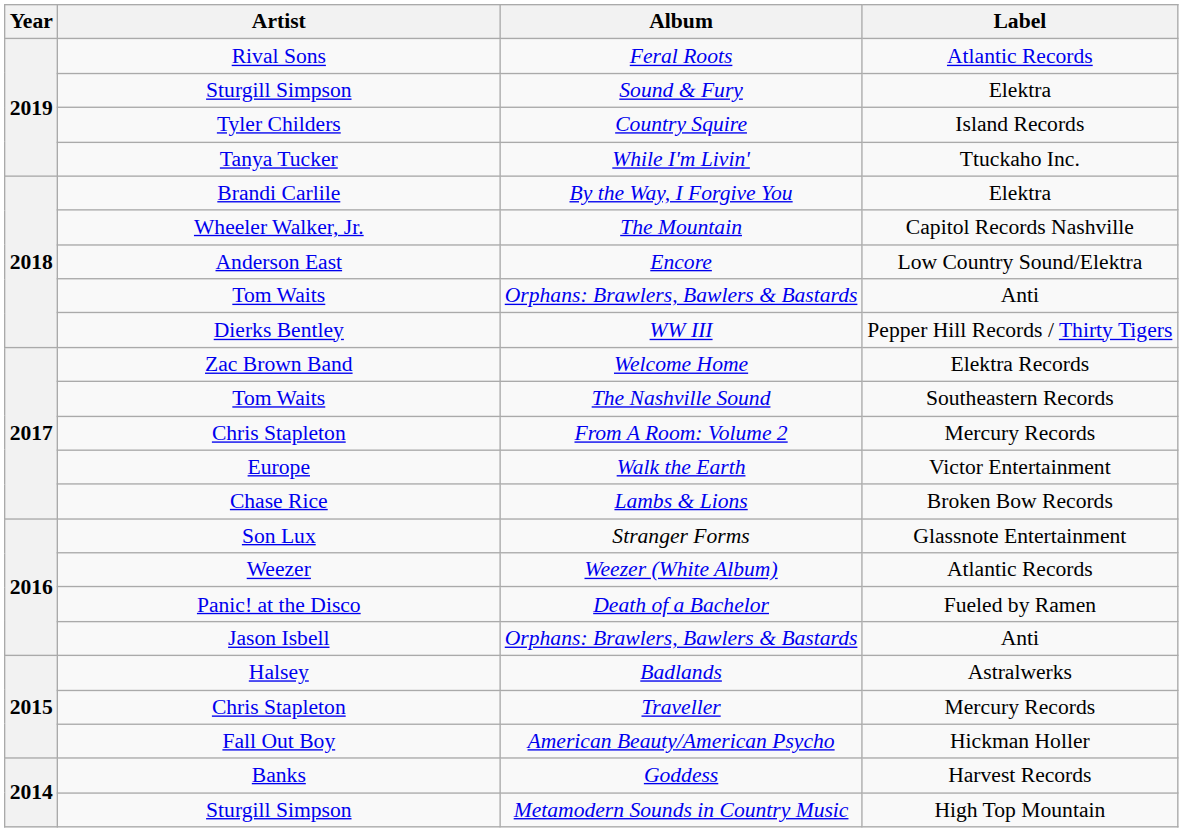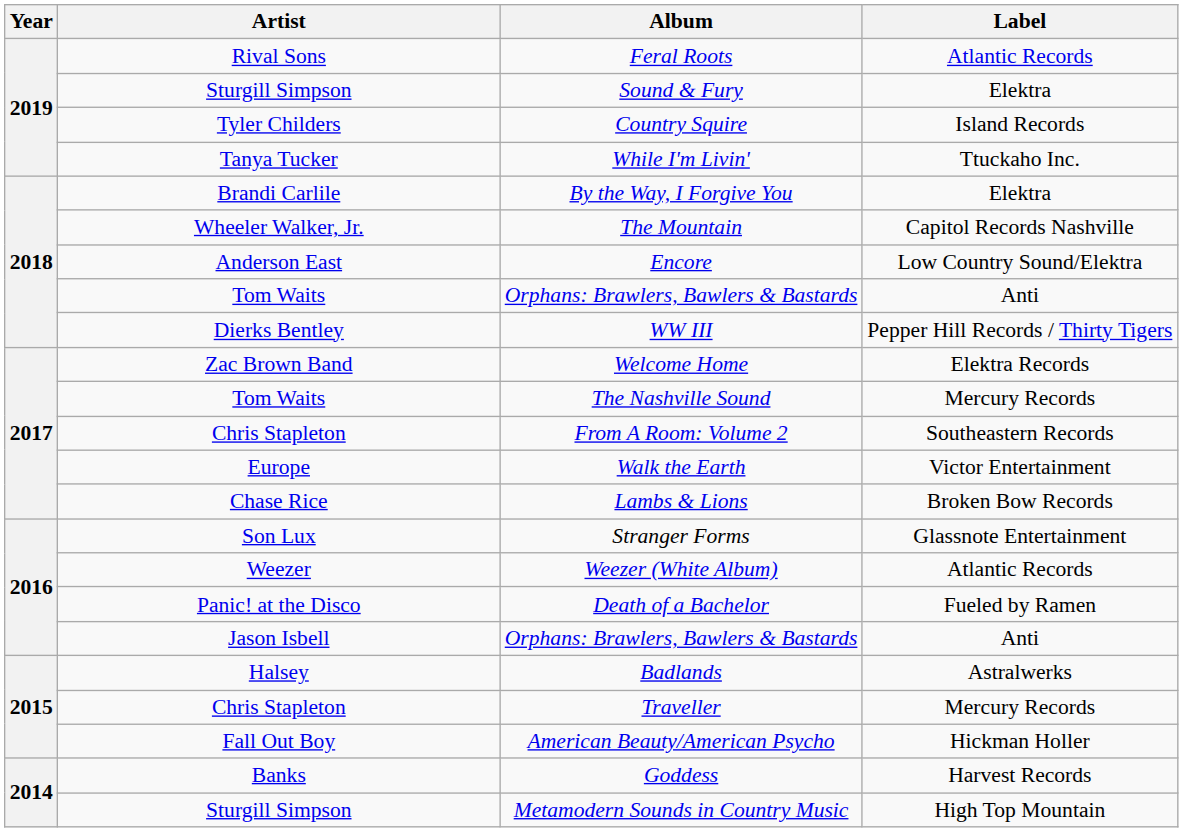 <table class="wikitable plainrowheaders" style="text-align:center;">
 <tr>
 <th scope="col">Year</th>
 <th scope="col" style="width:20em;">Artist</th>
 <th scope="col">Album</th>
 <th scope="col">Label</th>
 </tr>
 <tr>
 <th scope="row" rowspan="4">2019</th>
 <td><a href='#'>Rival Sons</a></td>
 <td><em><a href='#'>Feral Roots</a></em></td>
 <td><a href='#'>Atlantic Records</a></td>
 </tr>
 <tr>
 <td><a href='#'>Sturgill Simpson</a></td>
 <td><em><a href='#'>Sound & Fury</a></em></td>
 <td>Elektra</td>
 </tr>
 <tr>
 <td><a href='#'>Tyler Childers</a></td>
 <td><em><a href='#'>Country Squire</a></em></td>
 <td>Island Records</td>
 </tr>
 <tr>
 <td><a href='#'>Tanya Tucker</a></td>
 <td><em><a href='#'>While I'm Livin'</a></em></td>
 <td>Ttuckaho Inc.</td>
 </tr>
 <tr>
 <th scope="row" rowspan="5">2018</th>
 <td><a href='#'>Brandi Carlile</a></td>
 <td><em><a href='#'>By the Way, I Forgive You</a></em></td>
 <td>Elektra</td>
 </tr>
 <tr>
 <td><a href='#'>Wheeler Walker, Jr.</a></td>
 <td><em><a href='#'>The Mountain</a></em></td>
 <td>Capitol Records Nashville</td>
 </tr>
 <tr>
 <td><a href='#'>Anderson East</a></td>
 <td><em><a href='#'>Encore</a></em></td>
 <td>Low Country Sound/Elektra</td>
 </tr>
 <tr>
 <td><a href='#'>Tom Waits</a></td>
 <td><em><a href='#'>Orphans: Brawlers, Bawlers & Bastards</a></em></td>
 <td>Anti</td>
 </tr>
 <tr>
 <td><a href='#'>Dierks Bentley</a></td>
 <td><em><a href='#'>WW III</a></em></td>
 <td>Pepper Hill Records / <a href='#'>Thirty Tigers</a></td>
 </tr>
 <tr>
 <th scope="row" rowspan="5">2017</th>
 <td><a href='#'>Zac Brown Band</a></td>
 <td><em><a href='#'>Welcome Home</a></em></td>
 <td>Elektra Records</td>
 </tr>
 <tr>
 <td><a href='#'>Tom Waits</a></td>
 <td><em><a href='#'>The Nashville Sound</a></em></td>
-<td>Southeastern Records</td>
+<td>Mercury Records</td>
 </tr>
 <tr>
 <td><a href='#'>Chris Stapleton</a></td>
 <td><em><a href='#'>From A Room: Volume 2</a></em></td>
-<td>Mercury Records</td>
+<td>Southeastern Records</td>
 </tr>
 <tr>
 <td><a href='#'>Europe</a></td>
 <td><em><a href='#'>Walk the Earth</a></em></td>
 <td>Victor Entertainment</td>
 </tr>
 <tr>
 <td><a href='#'>Chase Rice</a></td>
 <td><em><a href='#'>Lambs & Lions</a></em></td>
 <td>Broken Bow Records</td>
 </tr>
 <tr>
 <th scope="row" rowspan="4">2016</th>
 <td><a href='#'>Son Lux</a></td>
 <td><em>Stranger Forms</em></td>
 <td>Glassnote Entertainment</td>
 </tr>
 <tr>
 <td><a href='#'>Weezer</a></td>
 <td><em><a href='#'>Weezer (White Album)</a></em></td>
 <td>Atlantic Records</td>
 </tr>
 <tr>
 <td><a href='#'>Panic! at the Disco</a></td>
 <td><em><a href='#'>Death of a Bachelor</a></em></td>
 <td>Fueled by Ramen</td>
 </tr>
 <tr>
 <td><a href='#'>Jason Isbell</a></td>
 <td><em><a href='#'>Orphans: Brawlers, Bawlers & Bastards</a></em></td>
 <td>Anti</td>
 </tr>
 <tr>
 <th scope="row" rowspan="3">2015</th>
 <td><a href='#'>Halsey</a></td>
 <td><em><a href='#'>Badlands</a></em></td>
 <td>Astralwerks</td>
 </tr>
 <tr>
 <td><a href='#'>Chris Stapleton</a></td>
 <td><em><a href='#'>Traveller</a></em></td>
 <td>Mercury Records</td>
 </tr>
 <tr>
 <td><a href='#'>Fall Out Boy</a></td>
 <td><em><a href='#'>American Beauty/American Psycho</a></em></td>
 <td>Hickman Holler</td>
 </tr>
 <tr>
 <th scope="row" rowspan="2">2014</th>
 <td><a href='#'>Banks</a></td>
 <td><em><a href='#'>Goddess</a></em></td>
 <td>Harvest Records</td>
 </tr>
 <tr>
 <td><a href='#'>Sturgill Simpson</a></td>
 <td><em><a href='#'>Metamodern Sounds in Country Music</a></em></td>
 <td>High Top Mountain</td>
 </tr>
 </table>
